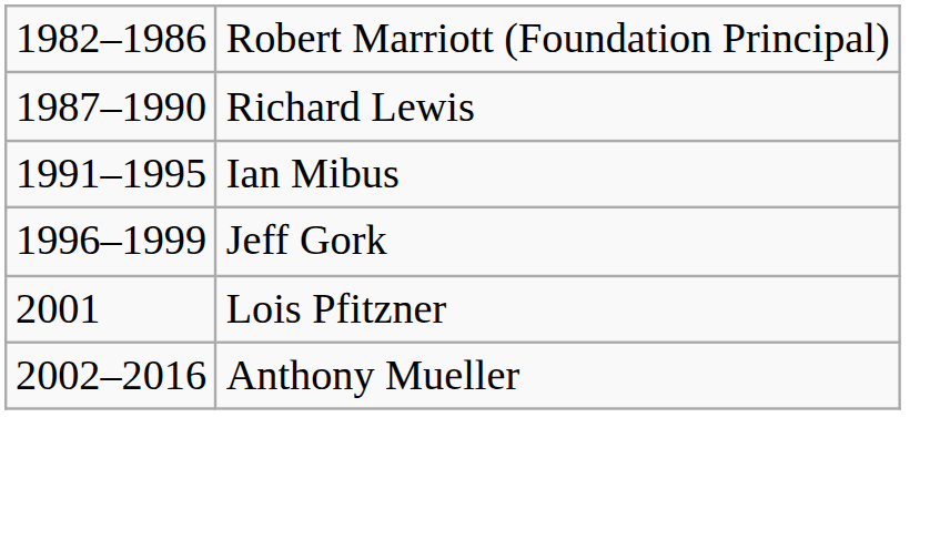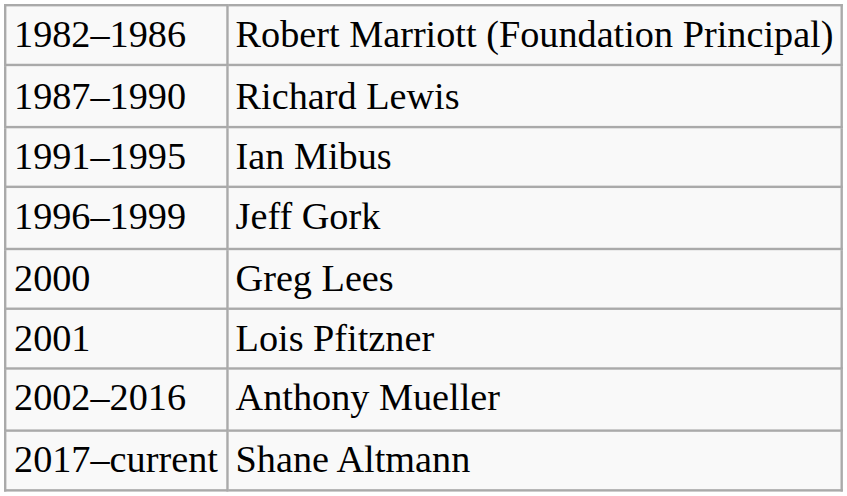 <table class="wikitable">
 <tr>
 <td>1982–1986</td>
 <td>Robert Marriott (Foundation Principal)</td>
 </tr>
 <tr>
 <td>1987–1990</td>
 <td>Richard Lewis</td>
 </tr>
 <tr>
 <td>1991–1995</td>
 <td>Ian Mibus</td>
 </tr>
 <tr>
 <td>1996–1999</td>
 <td>Jeff Gork</td>
 </tr>
 <tr>
+<td>2000</td>
+<td>Greg Lees</td>
+</tr>
+<tr>
 <td>2001</td>
 <td>Lois Pfitzner</td>
 </tr>
 <tr>
 <td>2002–2016</td>
 <td>Anthony Mueller</td>
 </tr>
+<tr>
+<td>2017–current</td>
+<td>Shane Altmann</td>
+</tr>
 </table>
